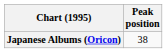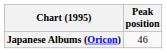 <table class="wikitable plainrowheaders" style="text-align:center">
 <tr>
 <th scope="col">Chart (1995)</th>
 <th scope="col">Peak<br> position</th>
 </tr>
 <tr>
 <th scope="row">Japanese Albums (<a href='#'>Oricon</a>)</th>
-<td>38</td>
+<td>46</td>
 </tr>
 </table>
